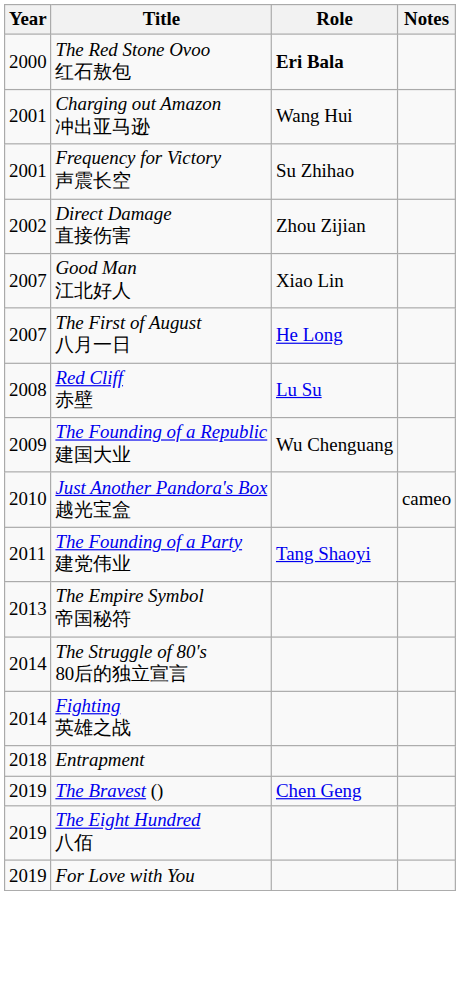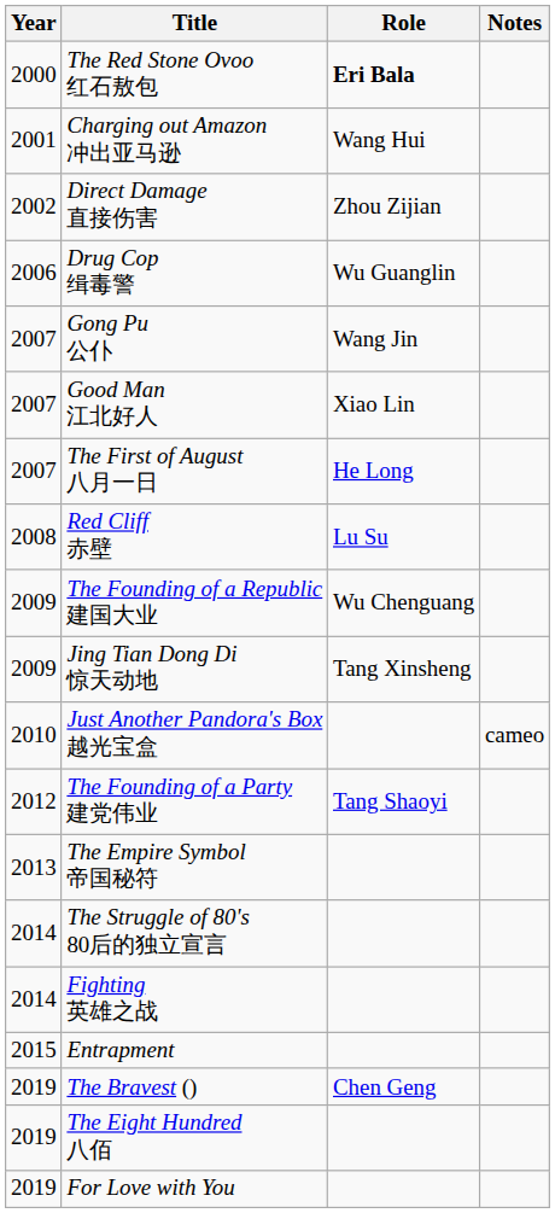 <table class="wikitable sortable">
 <tr>
 <th>Year</th>
 <th>Title</th>
 <th>Role</th>
 <th class="unsortable">Notes</th>
 </tr>
 <tr>
 <td>2000</td>
 <td><em>The Red Stone Ovoo</em><br>红石敖包</td>
 <td><strong>Eri Bala</strong></td>
 <td></td>
 </tr>
 <tr>
 <td>2001</td>
 <td><em>Charging out Amazon</em><br>冲出亚马逊</td>
 <td>Wang Hui</td>
 <td></td>
 </tr>
 <tr>
-<td>2001</td>
-<td><em>Frequency for Victory</em><br>声震长空</td>
-<td>Su Zhihao</td>
+<td>2002</td>
+<td><em>Direct Damage</em><br>直接伤害</td>
+<td>Zhou Zijian</td>
 <td></td>
 </tr>
 <tr>
-<td>2002</td>
-<td><em>Direct Damage</em><br>直接伤害</td>
-<td>Zhou Zijian</td>
+<td>2006</td>
+<td><em>Drug Cop</em><br>缉毒警</td>
+<td>Wu Guanglin</td>
+<td></td>
+</tr>
+<tr>
+<td>2007</td>
+<td><em>Gong Pu</em><br>公仆</td>
+<td>Wang Jin</td>
 <td></td>
 </tr>
 <tr>
 <td>2007</td>
 <td><em>Good Man</em><br>江北好人</td>
 <td>Xiao Lin</td>
 <td></td>
 </tr>
 <tr>
 <td>2007</td>
 <td><em>The First of August</em><br>八月一日</td>
 <td><a href='#'>He Long</a></td>
 <td></td>
 </tr>
 <tr>
 <td>2008</td>
 <td><em><a href='#'>Red Cliff</a></em><br>赤壁</td>
 <td><a href='#'>Lu Su</a></td>
 <td></td>
 </tr>
 <tr>
 <td>2009</td>
 <td><em><a href='#'>The Founding of a Republic</a></em><br>建国大业</td>
 <td>Wu Chenguang</td>
 <td></td>
 </tr>
 <tr>
+<td>2009</td>
+<td><em>Jing Tian Dong Di</em><br>惊天动地</td>
+<td>Tang Xinsheng</td>
+<td></td>
+</tr>
+<tr>
 <td>2010</td>
 <td><em><a href='#'>Just Another Pandora's Box</a></em><br>越光宝盒</td>
 <td></td>
 <td>cameo</td>
 </tr>
 <tr>
-<td>2011</td>
+<td>2012</td>
 <td><em><a href='#'>The Founding of a Party</a></em><br>建党伟业</td>
 <td><a href='#'>Tang Shaoyi</a></td>
 <td></td>
 </tr>
 <tr>
 <td>2013</td>
 <td><em>The Empire Symbol</em> <br> 帝国秘符</td>
 <td></td>
 <td></td>
 </tr>
 <tr>
 <td>2014</td>
 <td><em>The Struggle of 80's</em> <br> 80后的独立宣言</td>
 <td></td>
 <td></td>
 </tr>
 <tr>
 <td>2014</td>
 <td><em><a href='#'>Fighting</a></em> <br> 英雄之战</td>
 <td></td>
 <td></td>
 </tr>
 <tr>
-<td>2018</td>
+<td>2015</td>
 <td><em>Entrapment</em></td>
 <td></td>
 <td></td>
 </tr>
 <tr>
 <td>2019</td>
 <td><em><a href='#'>The Bravest</a></em> ()</td>
 <td><a href='#'>Chen Geng</a></td>
 <td></td>
 </tr>
 <tr>
 <td>2019</td>
 <td><em><a href='#'>The Eight Hundred</a></em> <br>八佰</td>
 <td></td>
 <td></td>
 </tr>
 <tr>
 <td>2019</td>
 <td><em>For Love with You</em></td>
 <td></td>
 <td></td>
 </tr>
 <tr>
 </tr>
 </table>
